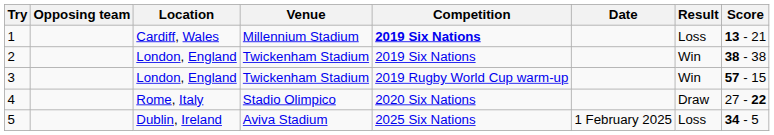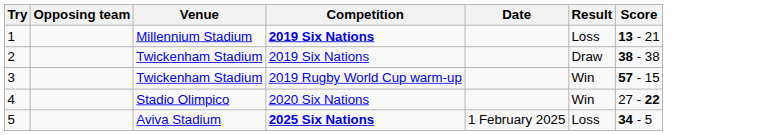 <table class="wikitable" style="font-size:100%">
 <tr>
 <th>Try</th>
 <th>Opposing team</th>
-<th>Location</th>
 <th>Venue</th>
 <th>Competition</th>
 <th>Date</th>
 <th>Result</th>
 <th>Score</th>
 </tr>
 <tr>
 <td>1</td>
 <td></td>
-<td><a href='#'>Cardiff</a>, <a href='#'>Wales</a></td>
 <td><a href='#'>Millennium Stadium</a></td>
 <td><strong><a href='#'>2019 Six Nations</a></strong></td>
 <td></td>
 <td>Loss</td>
 <td><strong>13</strong> - 21</td>
 </tr>
 <tr>
 <td>2</td>
 <td></td>
-<td><a href='#'>London</a>, <a href='#'>England</a></td>
 <td><a href='#'>Twickenham Stadium</a></td>
 <td><a href='#'>2019 Six Nations</a></td>
 <td></td>
-<td>Win</td>
+<td>Draw</td>
 <td><strong>38</strong> - 38</td>
 </tr>
 <tr>
 <td>3</td>
 <td></td>
-<td><a href='#'>London</a>, <a href='#'>England</a></td>
 <td><a href='#'>Twickenham Stadium</a></td>
 <td><a href='#'>2019 Rugby World Cup warm-up</a></td>
 <td></td>
 <td>Win</td>
 <td><strong>57</strong> - 15</td>
 </tr>
 <tr>
 <td>4</td>
 <td></td>
-<td><a href='#'>Rome</a>, <a href='#'>Italy</a></td>
 <td><a href='#'>Stadio Olimpico</a></td>
 <td><a href='#'>2020 Six Nations</a></td>
 <td></td>
-<td>Draw</td>
+<td>Win</td>
 <td>27 - <strong>22</strong></td>
 </tr>
 <tr>
 <td>5</td>
 <td></td>
-<td><a href='#'>Dublin</a>, <a href='#'>Ireland</a></td>
 <td><a href='#'>Aviva Stadium</a></td>
-<td><a href='#'>2025 Six Nations</a></td>
+<td><strong><a href='#'>2025 Six Nations</a></strong></td>
 <td>1 February 2025</td>
 <td>Loss</td>
 <td><strong>34</strong> - 5</td>
 </tr>
 </table>
